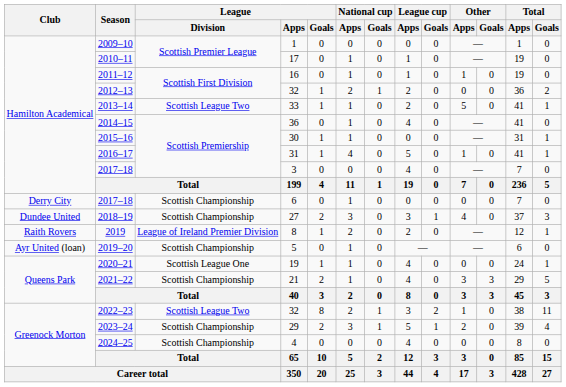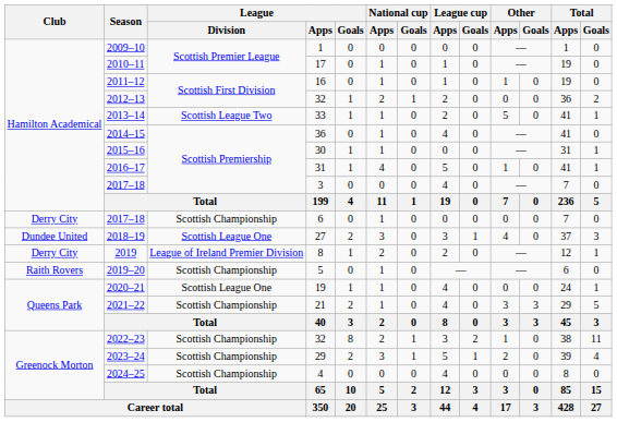 <table class="wikitable" style="text-align: center">
 <tr>
 <th rowspan="2">Club</th>
 <th rowspan="2">Season</th>
 <th colspan="3">League</th>
 <th colspan="2">National cup</th>
 <th colspan="2">League cup</th>
 <th colspan="2">Other</th>
 <th colspan="2">Total</th>
 </tr>
 <tr>
 <th>Division</th>
 <th>Apps</th>
 <th>Goals</th>
 <th>Apps</th>
 <th>Goals</th>
 <th>Apps</th>
 <th>Goals</th>
 <th>Apps</th>
 <th>Goals</th>
 <th>Apps</th>
 <th>Goals</th>
 </tr>
 <tr>
 <td rowspan="10"><a href='#'>Hamilton Academical</a></td>
 <td><a href='#'>2009–10</a></td>
 <td rowspan="2"><a href='#'>Scottish Premier League</a></td>
 <td>1</td>
 <td>0</td>
 <td>0</td>
 <td>0</td>
 <td>0</td>
 <td>0</td>
 <td colspan="2">—</td>
 <td>1</td>
 <td>0</td>
 </tr>
 <tr>
 <td><a href='#'>2010–11</a></td>
 <td>17</td>
 <td>0</td>
 <td>1</td>
 <td>0</td>
 <td>1</td>
 <td>0</td>
 <td colspan="2">—</td>
 <td>19</td>
 <td>0</td>
 </tr>
 <tr>
 <td><a href='#'>2011–12</a></td>
 <td rowspan="2"><a href='#'>Scottish First Division</a></td>
 <td>16</td>
 <td>0</td>
 <td>1</td>
 <td>0</td>
 <td>1</td>
 <td>0</td>
 <td>1</td>
 <td>0</td>
 <td>19</td>
 <td>0</td>
 </tr>
 <tr>
 <td><a href='#'>2012–13</a></td>
 <td>32</td>
 <td>1</td>
 <td>2</td>
 <td>1</td>
 <td>2</td>
 <td>0</td>
 <td>0</td>
 <td>0</td>
 <td>36</td>
 <td>2</td>
 </tr>
 <tr>
 <td><a href='#'>2013–14</a></td>
 <td><a href='#'>Scottish League Two</a></td>
 <td>33</td>
 <td>1</td>
 <td>1</td>
 <td>0</td>
 <td>2</td>
 <td>0</td>
 <td>5</td>
 <td>0</td>
 <td>41</td>
 <td>1</td>
 </tr>
 <tr>
 <td><a href='#'>2014–15</a></td>
 <td rowspan="4"><a href='#'>Scottish Premiership</a></td>
 <td>36</td>
 <td>0</td>
 <td>1</td>
 <td>0</td>
 <td>4</td>
 <td>0</td>
 <td colspan="2">—</td>
 <td>41</td>
 <td>0</td>
 </tr>
 <tr>
 <td><a href='#'>2015–16</a></td>
 <td>30</td>
 <td>1</td>
 <td>1</td>
 <td>0</td>
 <td>0</td>
 <td>0</td>
 <td colspan="2">—</td>
 <td>31</td>
 <td>1</td>
 </tr>
 <tr>
 <td><a href='#'>2016–17</a></td>
 <td>31</td>
 <td>1</td>
 <td>4</td>
 <td>0</td>
 <td>5</td>
 <td>0</td>
 <td>1</td>
 <td>0</td>
 <td>41</td>
 <td>1</td>
 </tr>
 <tr>
 <td><a href='#'>2017–18</a></td>
 <td>3</td>
 <td>0</td>
 <td>0</td>
 <td>0</td>
 <td>4</td>
 <td>0</td>
 <td colspan="2">—</td>
 <td>7</td>
 <td>0</td>
 </tr>
 <tr>
 <th colspan="2">Total</th>
 <th>199</th>
 <th>4</th>
 <th>11</th>
 <th>1</th>
 <th>19</th>
 <th>0</th>
 <th>7</th>
 <th>0</th>
 <th>236</th>
 <th>5</th>
 </tr>
 <tr>
 <td><a href='#'>Derry City</a></td>
 <td><a href='#'>2017–18</a></td>
 <td>Scottish Championship</td>
 <td>6</td>
 <td>0</td>
 <td>1</td>
 <td>0</td>
 <td>0</td>
 <td>0</td>
 <td>0</td>
 <td>0</td>
 <td>7</td>
 <td>0</td>
 </tr>
 <tr>
 <td><a href='#'>Dundee United</a></td>
 <td><a href='#'>2018–19</a></td>
-<td>Scottish Championship</td>
+<td><a href='#'>Scottish League One</a></td>
 <td>27</td>
 <td>2</td>
 <td>3</td>
 <td>0</td>
 <td>3</td>
 <td>1</td>
 <td>4</td>
 <td>0</td>
 <td>37</td>
 <td>3</td>
 </tr>
 <tr>
-<td><a href='#'>Raith Rovers</a></td>
+<td><a href='#'>Derry City</a></td>
 <td><a href='#'>2019</a></td>
 <td><a href='#'>League of Ireland Premier Division</a></td>
 <td>8</td>
 <td>1</td>
 <td>2</td>
 <td>0</td>
 <td>2</td>
 <td>0</td>
 <td colspan="2">—</td>
 <td>12</td>
 <td>1</td>
 </tr>
 <tr>
-<td><a href='#'>Ayr United</a> (loan)</td>
+<td><a href='#'>Raith Rovers</a></td>
 <td><a href='#'>2019–20</a></td>
 <td>Scottish Championship</td>
 <td>5</td>
 <td>0</td>
 <td>1</td>
 <td>0</td>
 <td colspan="2">—</td>
 <td colspan="2">—</td>
 <td>6</td>
 <td>0</td>
 </tr>
 <tr>
 <td rowspan="3"><a href='#'>Queens Park</a></td>
 <td><a href='#'>2020–21</a></td>
 <td>Scottish League One</td>
 <td>19</td>
 <td>1</td>
 <td>1</td>
 <td>0</td>
 <td>4</td>
 <td>0</td>
 <td>0</td>
 <td>0</td>
 <td>24</td>
 <td>1</td>
 </tr>
 <tr>
 <td><a href='#'>2021–22</a></td>
 <td>Scottish Championship</td>
 <td>21</td>
 <td>2</td>
 <td>1</td>
 <td>0</td>
 <td>4</td>
 <td>0</td>
 <td>3</td>
 <td>3</td>
 <td>29</td>
 <td>5</td>
 </tr>
 <tr>
 <th colspan="2">Total</th>
 <th>40</th>
 <th>3</th>
 <th>2</th>
 <th>0</th>
 <th>8</th>
 <th>0</th>
 <th>3</th>
 <th>3</th>
 <th>45</th>
 <th>3</th>
 </tr>
 <tr>
 <td rowspan="4"><a href='#'>Greenock Morton</a></td>
 <td><a href='#'>2022–23</a></td>
-<td><a href='#'>Scottish League Two</a></td>
+<td>Scottish Championship</td>
 <td>32</td>
 <td>8</td>
 <td>2</td>
 <td>1</td>
 <td>3</td>
 <td>2</td>
 <td>1</td>
 <td>0</td>
 <td>38</td>
 <td>11</td>
 </tr>
 <tr>
 <td><a href='#'>2023–24</a></td>
 <td>Scottish Championship</td>
 <td>29</td>
 <td>2</td>
 <td>3</td>
 <td>1</td>
 <td>5</td>
 <td>1</td>
 <td>2</td>
 <td>0</td>
 <td>39</td>
 <td>4</td>
 </tr>
 <tr>
 <td><a href='#'>2024–25</a></td>
 <td>Scottish Championship</td>
 <td>4</td>
 <td>0</td>
 <td>0</td>
 <td>0</td>
 <td>4</td>
 <td>0</td>
 <td>0</td>
 <td>0</td>
 <td>8</td>
 <td>0</td>
 </tr>
 <tr>
 <th colspan="2">Total</th>
 <th>65</th>
 <th>10</th>
 <th>5</th>
 <th>2</th>
 <th>12</th>
 <th>3</th>
 <th>3</th>
 <th>0</th>
 <th>85</th>
 <th>15</th>
 </tr>
 <tr>
 <th colspan="3">Career total</th>
 <th>350</th>
 <th>20</th>
 <th>25</th>
 <th>3</th>
 <th>44</th>
 <th>4</th>
 <th>17</th>
 <th>3</th>
 <th>428</th>
 <th>27</th>
 </tr>
 </table>
